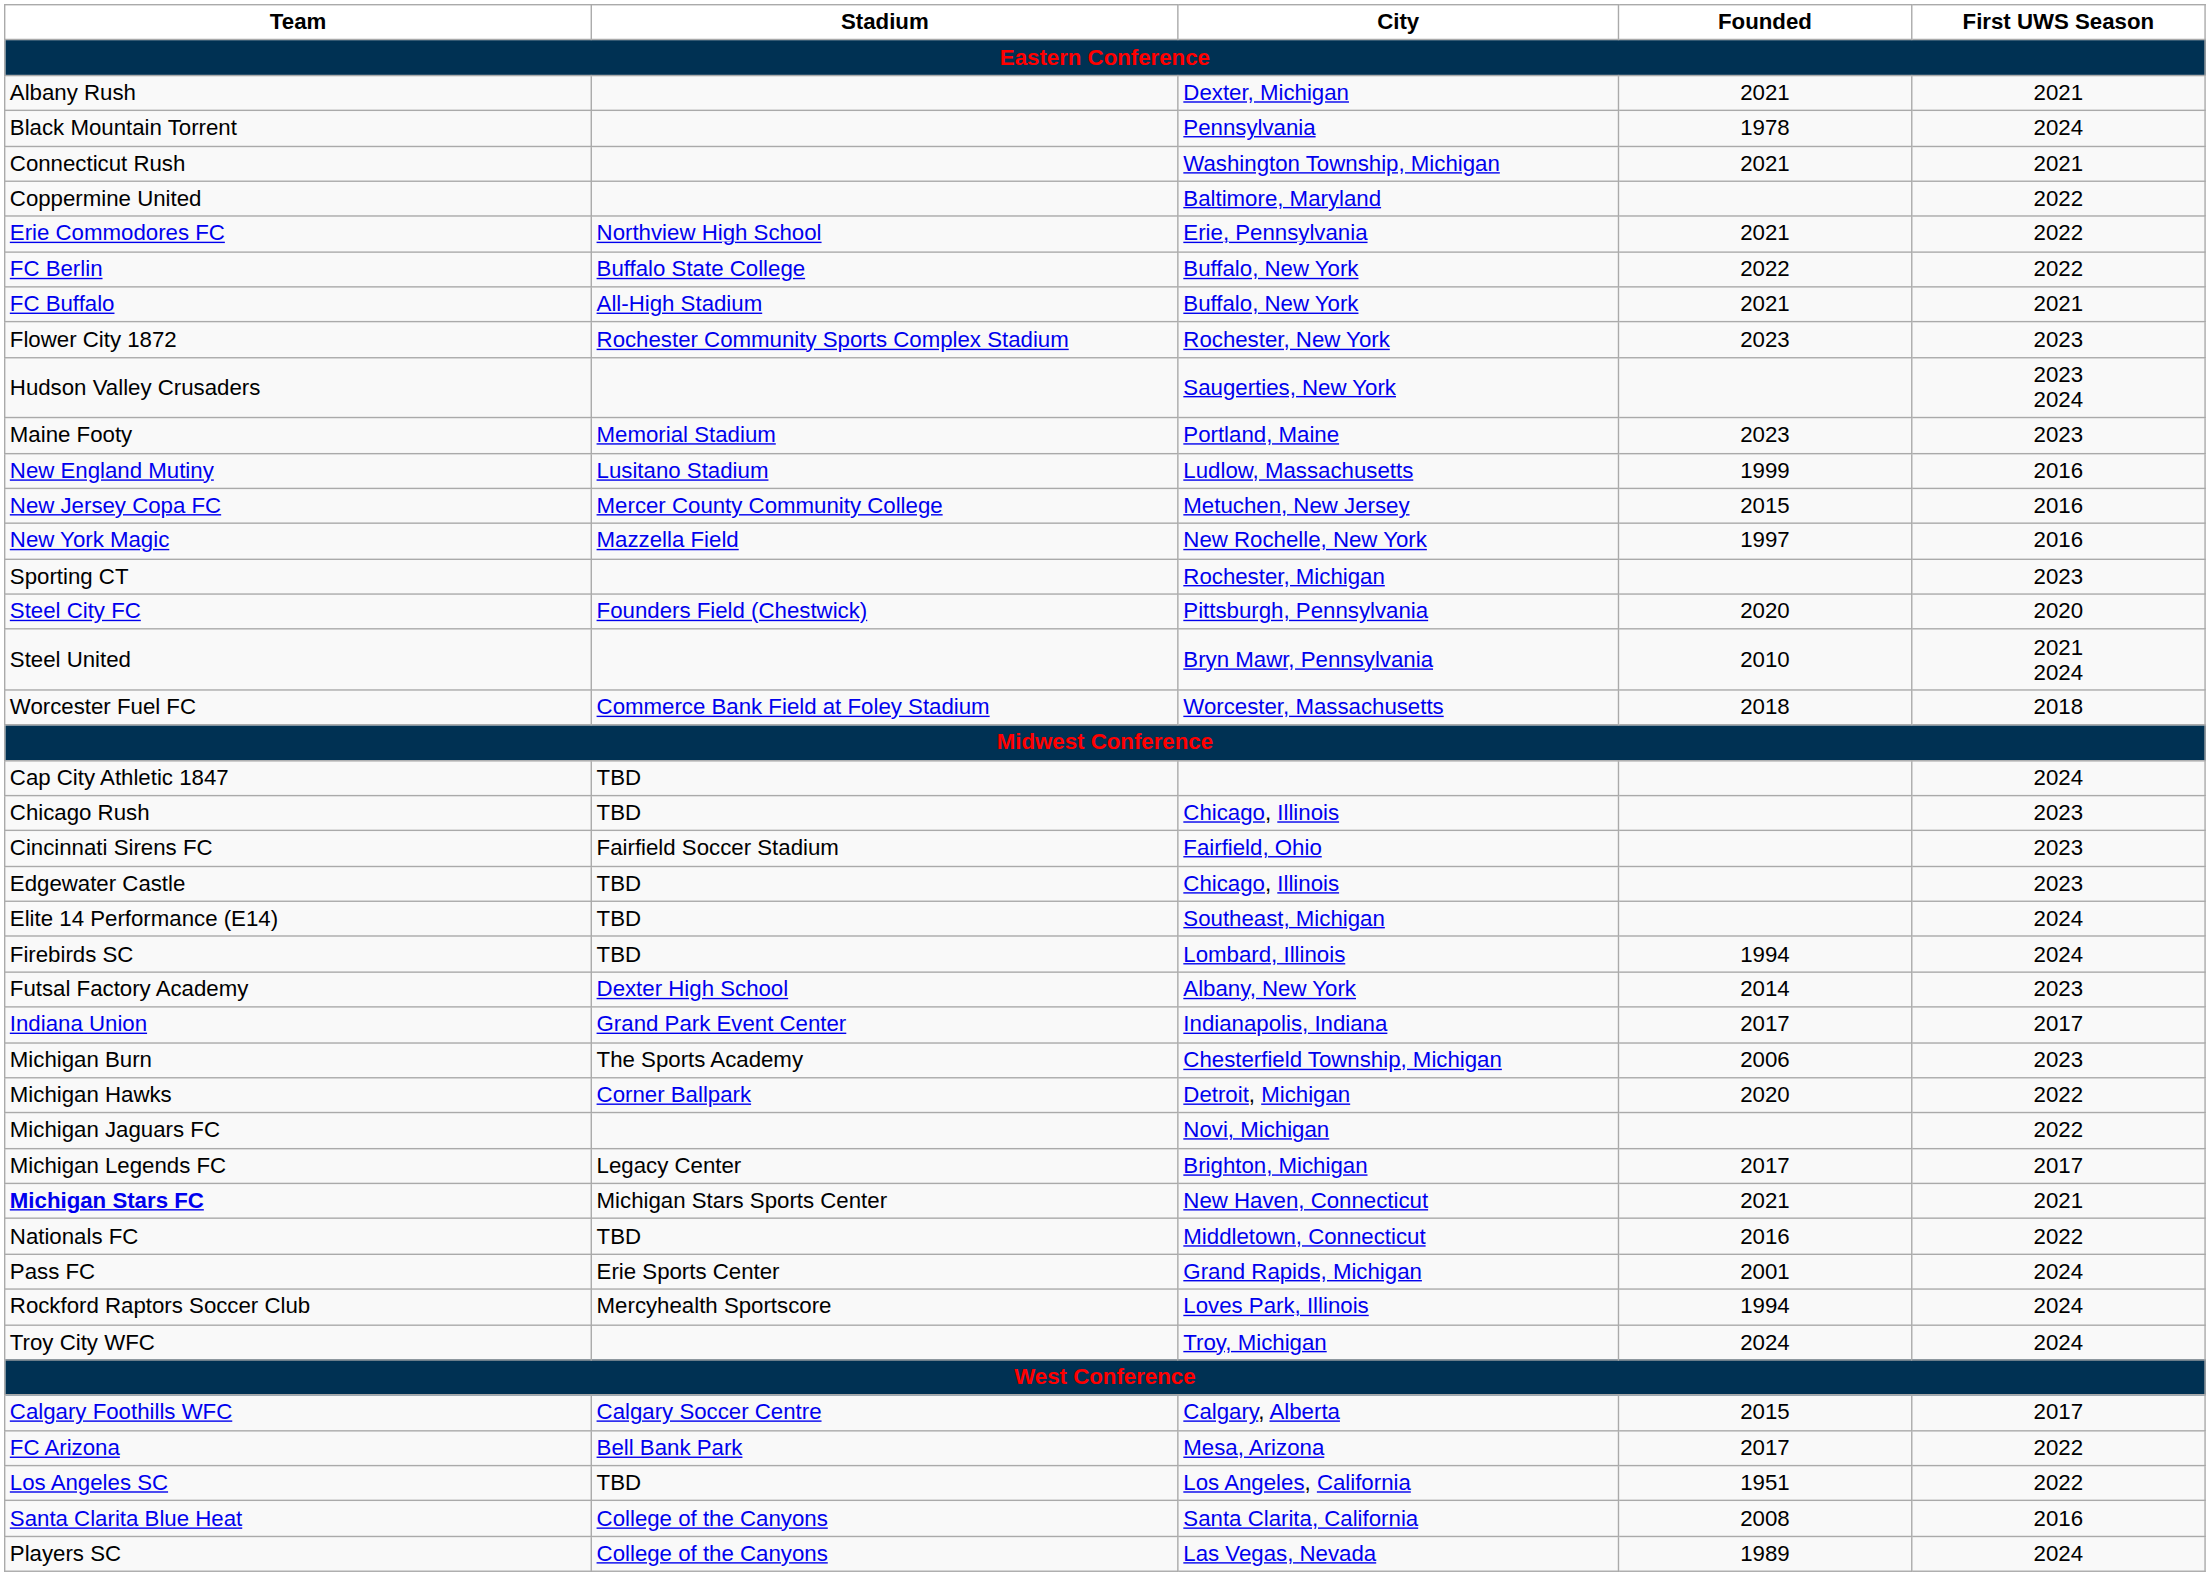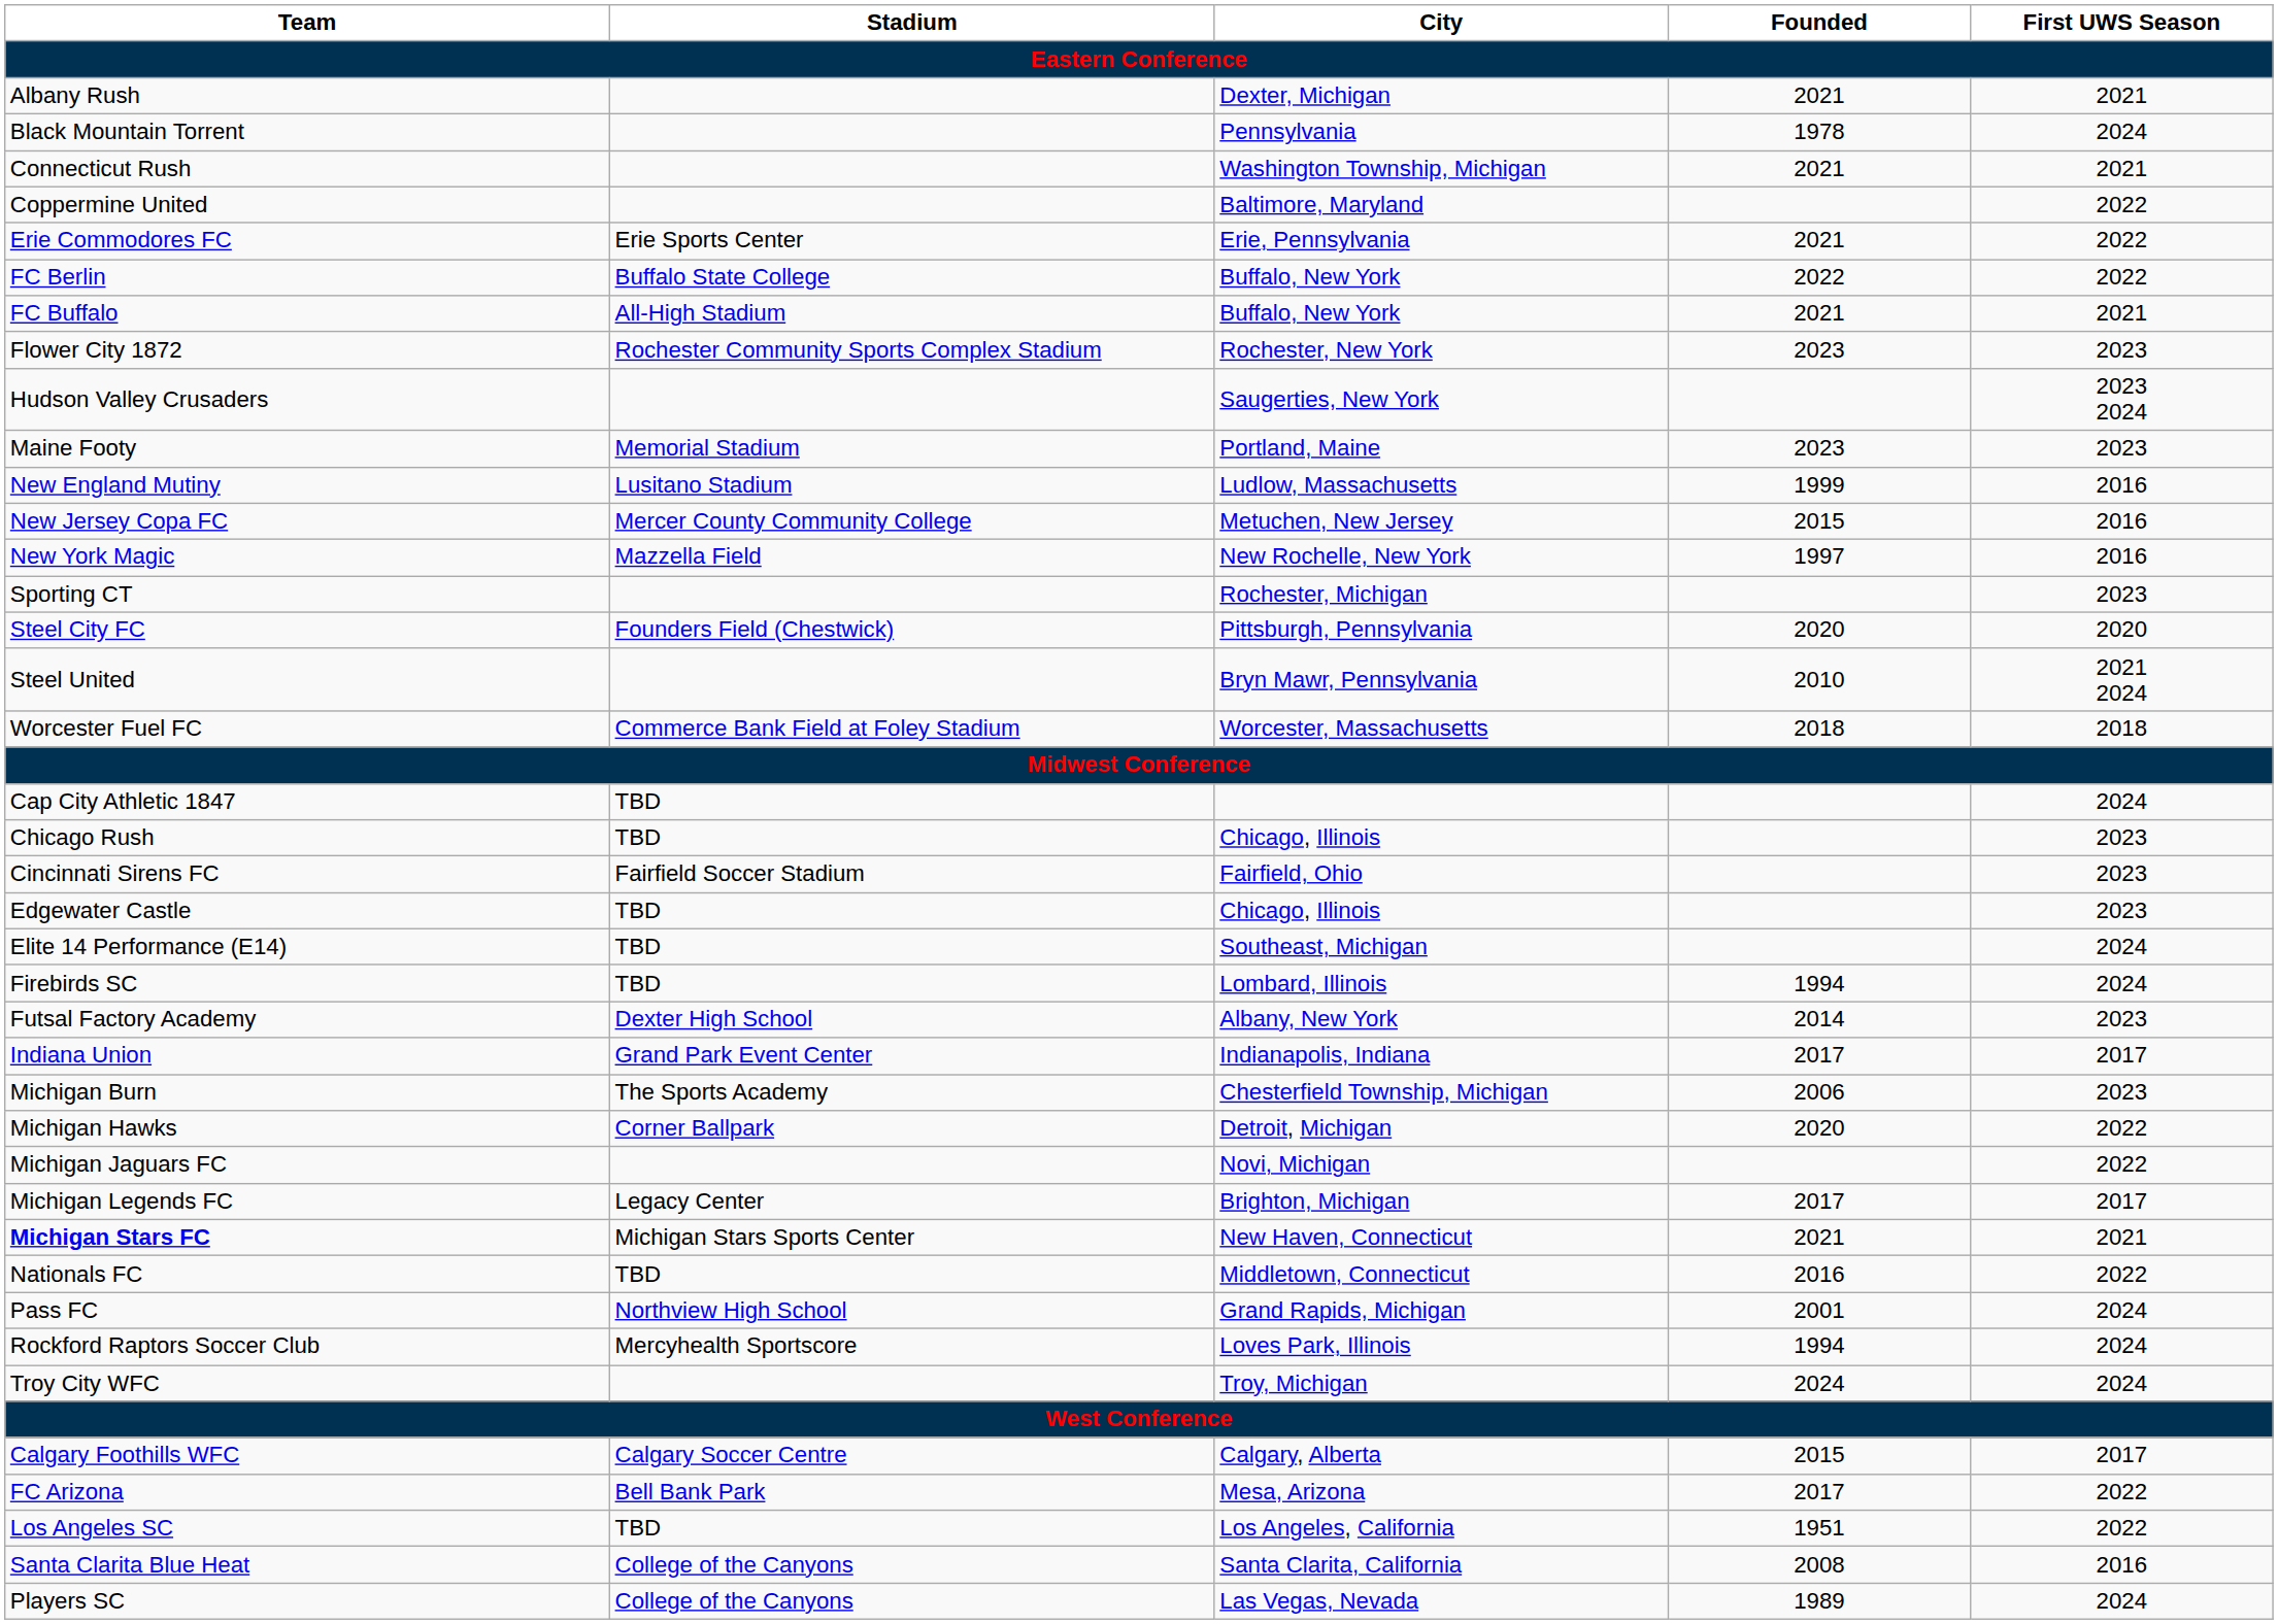 <table class="wikitable" style="width:100%">
 <tr>
 <th style="background:white; width:20%">Team</th>
 <th style="background:white; width:20%">Stadium</th>
 <th style="background:white; width:15%">City</th>
 <th style="background:white; width:10%">Founded</th>
 <th style="background:white; width:10%">First UWS Season</th>
 </tr>
 <tr>
 <th style="background:#003153; color:#FF0000;text-align:center;"  colspan=5>Eastern Conference</th>
 </tr>
 <tr>
 <td>Albany Rush</td>
 <td></td>
 <td><a href='#'>Dexter, Michigan</a></td>
 <td align=center>2021</td>
 <td align=center>2021</td>
 </tr>
 <tr>
 <td>Black Mountain Torrent</td>
 <td></td>
 <td><a href='#'>Pennsylvania</a></td>
 <td align=center>1978</td>
 <td align=center>2024</td>
 </tr>
 <tr>
 <td>Connecticut Rush</td>
 <td></td>
 <td><a href='#'>Washington Township, Michigan</a></td>
 <td align=center>2021</td>
 <td align=center>2021</td>
 </tr>
 <tr>
 <td>Coppermine United</td>
 <td></td>
 <td><a href='#'>Baltimore, Maryland</a></td>
 <td align=center></td>
 <td align=center>2022</td>
 </tr>
 <tr>
 <td><a href='#'>Erie Commodores FC</a></td>
-<td><a href='#'>Northview High School</a></td>
+<td>Erie Sports Center</td>
 <td><a href='#'>Erie, Pennsylvania</a></td>
 <td align=center>2021</td>
 <td align=center>2022</td>
 </tr>
 <tr>
 <td><a href='#'>FC Berlin</a></td>
 <td><a href='#'>Buffalo State College</a></td>
 <td><a href='#'>Buffalo, New York</a></td>
 <td align=center>2022</td>
 <td align=center>2022</td>
 </tr>
 <tr>
 <td><a href='#'>FC Buffalo</a></td>
 <td><a href='#'>All-High Stadium</a></td>
 <td><a href='#'>Buffalo, New York</a></td>
 <td align=center>2021</td>
 <td align=center>2021</td>
 </tr>
 <tr>
 <td>Flower City 1872</td>
 <td><a href='#'>Rochester Community Sports Complex Stadium</a></td>
 <td><a href='#'>Rochester, New York</a></td>
 <td align=center>2023 </td>
 <td align=center>2023</td>
 </tr>
 <tr>
 <td>Hudson Valley Crusaders</td>
 <td></td>
 <td><a href='#'>Saugerties, New York</a></td>
 <td align=center></td>
 <td align=center>2023<br>2024</td>
 </tr>
 <tr>
 <td>Maine Footy</td>
 <td><a href='#'>Memorial Stadium</a></td>
 <td><a href='#'>Portland, Maine</a></td>
 <td align=center>2023</td>
 <td align=center>2023</td>
 </tr>
 <tr>
 <td><a href='#'>New England Mutiny</a></td>
 <td><a href='#'>Lusitano Stadium</a></td>
 <td><a href='#'>Ludlow, Massachusetts</a></td>
 <td align=center>1999</td>
 <td align=center>2016</td>
 </tr>
 <tr>
 <td><a href='#'>New Jersey Copa FC</a></td>
 <td><a href='#'>Mercer County Community College</a></td>
 <td><a href='#'>Metuchen, New Jersey</a></td>
 <td align=center>2015</td>
 <td align=center>2016</td>
 </tr>
 <tr>
 <td><a href='#'>New York Magic</a></td>
 <td><a href='#'>Mazzella Field</a></td>
 <td><a href='#'>New Rochelle, New York</a></td>
 <td align=center>1997</td>
 <td align=center>2016</td>
 </tr>
 <tr>
 <td>Sporting CT</td>
 <td></td>
 <td><a href='#'>Rochester, Michigan</a></td>
 <td align=center></td>
 <td align=center>2023</td>
 </tr>
 <tr>
 <td><a href='#'> Steel City FC</a></td>
 <td><a href='#'>Founders Field (Chestwick)</a></td>
 <td><a href='#'>Pittsburgh, Pennsylvania</a></td>
 <td align=center>2020</td>
 <td align=center>2020</td>
 </tr>
 <tr>
 <td>Steel United</td>
 <td></td>
 <td><a href='#'>Bryn Mawr, Pennsylvania</a></td>
 <td align=center>2010</td>
 <td align=center>2021<br>2024</td>
 </tr>
 <tr>
 <td>Worcester Fuel FC</td>
 <td><a href='#'>Commerce Bank Field at Foley Stadium</a></td>
 <td><a href='#'>Worcester, Massachusetts</a></td>
 <td align=center>2018</td>
 <td align=center>2018</td>
 </tr>
 <tr>
 <th style="background:#003153; color:#FF0000;text-align:center;"  colspan=5>Midwest Conference</th>
 </tr>
 <tr>
 <td>Cap City Athletic 1847</td>
 <td>TBD</td>
 <td></td>
 <td align=center></td>
 <td align=center>2024</td>
 </tr>
 <tr>
 <td>Chicago Rush</td>
 <td>TBD</td>
 <td><a href='#'>Chicago</a>, <a href='#'>Illinois</a></td>
 <td align=center></td>
 <td align=center>2023</td>
 </tr>
 <tr>
 <td>Cincinnati Sirens FC</td>
 <td>Fairfield Soccer Stadium</td>
 <td><a href='#'>Fairfield, Ohio</a></td>
 <td align=center></td>
 <td align=center>2023</td>
 </tr>
 <tr>
 <td>Edgewater Castle</td>
 <td>TBD</td>
 <td><a href='#'>Chicago</a>, <a href='#'>Illinois</a></td>
 <td align=center></td>
 <td align=center>2023</td>
 </tr>
 <tr>
 <td>Elite 14 Performance (E14)</td>
 <td>TBD</td>
 <td><a href='#'>Southeast, Michigan</a></td>
 <td align=center></td>
 <td align=center>2024</td>
 </tr>
 <tr>
 <td>Firebirds SC</td>
 <td>TBD</td>
 <td><a href='#'>Lombard, Illinois</a></td>
 <td align=center>1994</td>
 <td align=center>2024</td>
 </tr>
 <tr>
 <td>Futsal Factory Academy</td>
 <td><a href='#'>Dexter High School</a></td>
 <td><a href='#'>Albany, New York</a></td>
 <td align=center>2014</td>
 <td align=center>2023</td>
 </tr>
 <tr>
 <td><a href='#'>Indiana Union</a></td>
 <td><a href='#'>Grand Park Event Center</a></td>
 <td><a href='#'>Indianapolis, Indiana</a></td>
 <td align=center>2017</td>
 <td align=center>2017</td>
 </tr>
 <tr>
 <td>Michigan Burn</td>
 <td>The Sports Academy</td>
 <td><a href='#'>Chesterfield Township, Michigan</a></td>
 <td align=center>2006</td>
 <td align=center>2023</td>
 </tr>
 <tr>
 <td>Michigan Hawks</td>
 <td><a href='#'>Corner Ballpark</a></td>
 <td><a href='#'>Detroit</a>, <a href='#'>Michigan</a></td>
 <td align=center>2020</td>
 <td align=center>2022</td>
 </tr>
 <tr>
 <td>Michigan Jaguars FC</td>
 <td></td>
 <td><a href='#'>Novi, Michigan</a></td>
 <td align=center></td>
 <td align=center>2022</td>
 </tr>
 <tr>
 <td>Michigan Legends FC</td>
 <td>Legacy Center</td>
 <td><a href='#'>Brighton, Michigan</a></td>
 <td align=center>2017</td>
 <td align=center>2017</td>
 </tr>
 <tr>
 <td><strong><a href='#'>Michigan Stars FC</a></strong></td>
 <td>Michigan Stars Sports Center</td>
 <td><a href='#'>New Haven, Connecticut</a></td>
 <td align=center>2021</td>
 <td align=center>2021</td>
 </tr>
 <tr>
 <td>Nationals FC</td>
 <td>TBD</td>
 <td><a href='#'>Middletown, Connecticut</a></td>
 <td align=center>2016</td>
 <td align=center>2022</td>
 </tr>
 <tr>
 <td>Pass FC</td>
-<td>Erie Sports Center</td>
+<td><a href='#'>Northview High School</a></td>
 <td><a href='#'>Grand Rapids, Michigan</a></td>
 <td align=center>2001</td>
 <td align=center>2024</td>
 </tr>
 <tr>
 <td>Rockford Raptors Soccer Club</td>
 <td>Mercyhealth Sportscore</td>
 <td><a href='#'>Loves Park, Illinois</a></td>
 <td align=center>1994</td>
 <td align=center>2024</td>
 </tr>
 <tr>
 <td>Troy City WFC</td>
 <td></td>
 <td><a href='#'>Troy, Michigan</a></td>
 <td align=center>2024</td>
 <td align=center>2024</td>
 </tr>
 <tr>
 <th style="background:#003153; color:#FF0000;text-align:center;"  colspan=5>West Conference</th>
 </tr>
 <tr>
 <td><a href='#'>Calgary Foothills WFC</a></td>
 <td><a href='#'>Calgary Soccer Centre</a></td>
 <td><a href='#'>Calgary</a>, <a href='#'>Alberta</a></td>
 <td align=center>2015</td>
 <td align=center>2017</td>
 </tr>
 <tr>
 <td><a href='#'>FC Arizona</a></td>
 <td><a href='#'>Bell Bank Park</a></td>
 <td><a href='#'>Mesa, Arizona</a></td>
 <td align=center>2017</td>
 <td align=center>2022</td>
 </tr>
 <tr>
 <td><a href='#'>Los Angeles SC</a></td>
 <td>TBD</td>
 <td><a href='#'>Los Angeles</a>, <a href='#'>California</a></td>
 <td align=center>1951</td>
 <td align=center>2022</td>
 </tr>
 <tr>
 <td><a href='#'>Santa Clarita Blue Heat</a></td>
 <td><a href='#'>College of the Canyons</a></td>
 <td><a href='#'>Santa Clarita, California</a></td>
 <td align=center>2008</td>
 <td align=center>2016</td>
 </tr>
 <tr>
 <td>Players SC</td>
 <td><a href='#'>College of the Canyons</a></td>
 <td><a href='#'>Las Vegas, Nevada</a></td>
 <td align=center>1989</td>
 <td align=center>2024</td>
 </tr>
 </table>
